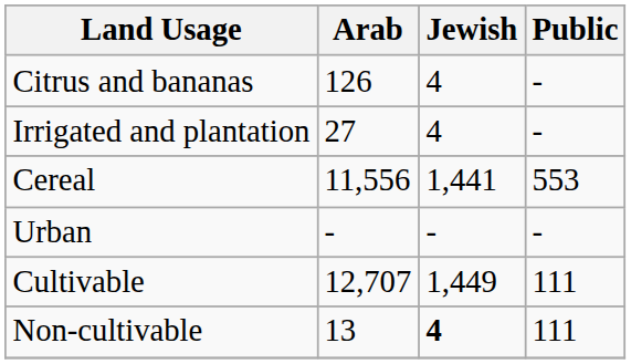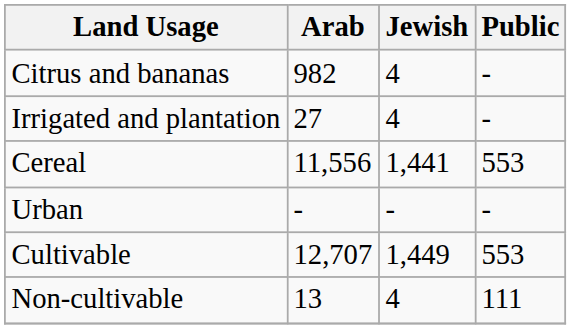 <table class="wikitable">
 <tr>
 <th>Land Usage</th>
 <th>Arab</th>
 <th>Jewish</th>
 <th>Public</th>
 </tr>
 <tr>
 <td>Citrus and bananas</td>
-<td>126</td>
+<td>982</td>
 <td>4</td>
 <td>-</td>
 </tr>
 <tr>
 <td>Irrigated and plantation</td>
 <td>27</td>
 <td>4</td>
 <td>-</td>
 </tr>
 <tr>
 <td>Cereal</td>
 <td>11,556</td>
 <td>1,441</td>
 <td>553</td>
 </tr>
 <tr>
 <td>Urban</td>
 <td>-</td>
 <td>-</td>
 <td>-</td>
 </tr>
 <tr>
 <td>Cultivable</td>
 <td>12,707</td>
 <td>1,449</td>
-<td>111</td>
+<td>553</td>
 </tr>
 <tr>
 <td>Non-cultivable</td>
 <td>13</td>
-<td><strong>4</strong></td>
+<td>4</td>
 <td>111</td>
 </tr>
 <tr>
 </tr>
 </table>
